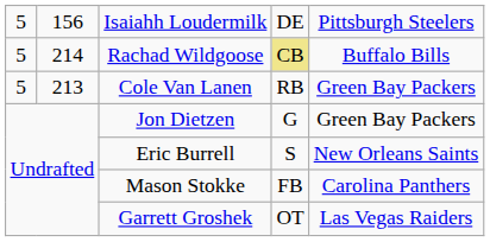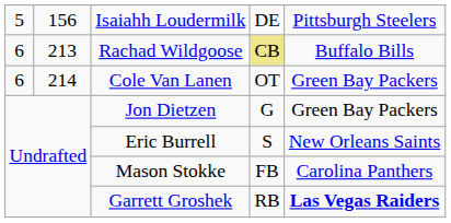 <table class="wikitable" style="text-align:center">
 <tr>
 <td>5</td>
 <td>156</td>
 <td><a href='#'>Isaiahh Loudermilk</a></td>
 <td>DE</td>
 <td><a href='#'>Pittsburgh Steelers</a></td>
 </tr>
 <tr>
-<td>5</td>
-<td>214</td>
+<td>6</td>
+<td>213</td>
 <td><a href='#'>Rachad Wildgoose</a></td>
 <td style="background: khaki;">CB</td>
 <td><a href='#'>Buffalo Bills</a></td>
 </tr>
 <tr>
-<td>5</td>
-<td>213</td>
+<td>6</td>
+<td>214</td>
 <td><a href='#'>Cole Van Lanen</a></td>
-<td>RB</td>
+<td>OT</td>
 <td><a href='#'>Green Bay Packers</a></td>
 </tr>
 <tr>
 <td rowspan="4" colspan="2"><a href='#'>Undrafted</a></td>
 <td><a href='#'>Jon Dietzen</a></td>
 <td>G</td>
 <td>Green Bay Packers</td>
 </tr>
 <tr>
 <td>Eric Burrell</td>
 <td>S</td>
 <td><a href='#'>New Orleans Saints</a></td>
 </tr>
 <tr>
 <td>Mason Stokke</td>
 <td>FB</td>
 <td><a href='#'>Carolina Panthers</a></td>
 </tr>
 <tr>
 <td><a href='#'>Garrett Groshek</a></td>
-<td>OT</td>
-<td><a href='#'>Las Vegas Raiders</a></td>
+<td>RB</td>
+<td><strong><a href='#'>Las Vegas Raiders</a></strong></td>
 </tr>
 </table>
